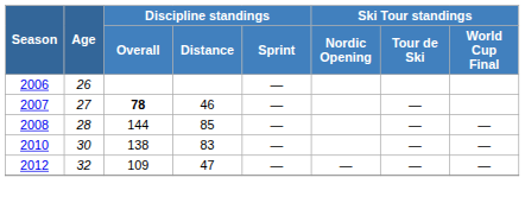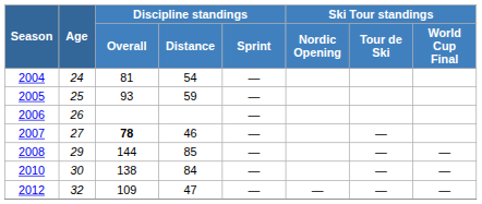 <table class="wikitable" style="font-size:95%; text-align:center; border:grey solid 1px; border-collapse:collapse; background:#ffffff;">
 <tr>
 <th style="background-color:#369; color:white; width:60px;" rowspan="2"> Season </th>
 <th style="background-color:#369; color:white; width:40px;" rowspan="2"> Age </th>
 <th style="background-color:#4180be; color:white;" colspan="3">Discipline standings</th>
 <th style="background-color:#4180be; color:white;" colspan="3">Ski Tour standings</th>
 </tr>
 <tr>
 <th style="background-color:#4180be; color:white; width:75px;">Overall</th>
 <th style="background-color:#4180be; color:white; width:75px;">Distance</th>
 <th style="background-color:#4180be; color:white; width:75px;">Sprint</th>
 <th style="background-color:#4180be; color:white; width:75px;">Nordic<br>Opening</th>
 <th style="background-color:#4180be; color:white; width:75px;">Tour de<br>Ski</th>
 <th style="background-color:#4180be; color:white; width:75px;">World Cup<br>Final</th>
+</tr>
+<tr>
+<td><a href='#'>2004</a></td>
+<td><em>24</em></td>
+<td>81</td>
+<td>54</td>
+<td>—</td>
+<td></td>
+<td></td>
+<td></td>
+</tr>
+<tr>
+<td><a href='#'>2005</a></td>
+<td><em>25</em></td>
+<td>93</td>
+<td>59</td>
+<td>—</td>
+<td></td>
+<td></td>
+<td></td>
 </tr>
 <tr>
 <td><a href='#'>2006</a></td>
 <td><em>26</em></td>
 <td></td>
 <td></td>
 <td>—</td>
 <td></td>
 <td></td>
 <td></td>
 </tr>
 <tr>
 <td><a href='#'>2007</a></td>
 <td><em>27</em></td>
 <td><strong>78</strong></td>
 <td>46</td>
 <td>—</td>
 <td></td>
 <td>—</td>
 <td></td>
 </tr>
 <tr>
 <td><a href='#'>2008</a></td>
-<td><em>28</em></td>
+<td><em>29</em></td>
 <td>144</td>
 <td>85</td>
 <td>—</td>
 <td></td>
 <td>—</td>
 <td>—</td>
 </tr>
 <tr>
 <td><a href='#'>2010</a></td>
 <td><em>30</em></td>
 <td>138</td>
-<td>83</td>
+<td>84</td>
 <td>—</td>
 <td></td>
 <td>—</td>
 <td>—</td>
 </tr>
 <tr>
 <td><a href='#'>2012</a></td>
 <td><em>32</em></td>
 <td>109</td>
 <td>47</td>
 <td>—</td>
 <td>—</td>
 <td>—</td>
 <td>—</td>
 </tr>
 <tr>
 </tr>
 </table>
